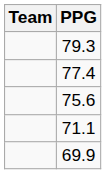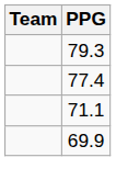 <table class=wikitable>
 <tr>
 <th>Team</th>
 <th>PPG</th>
 </tr>
 <tr>
 <td></td>
 <td align=center>79.3</td>
 </tr>
 <tr>
 <td></td>
 <td align=center>77.4</td>
 </tr>
 <tr>
 <td></td>
-<td align=center>75.6</td>
-</tr>
-<tr>
-<td></td>
 <td align=center>71.1</td>
 </tr>
 <tr>
 <td></td>
 <td align=center>69.9</td>
 </tr>
 </table>
